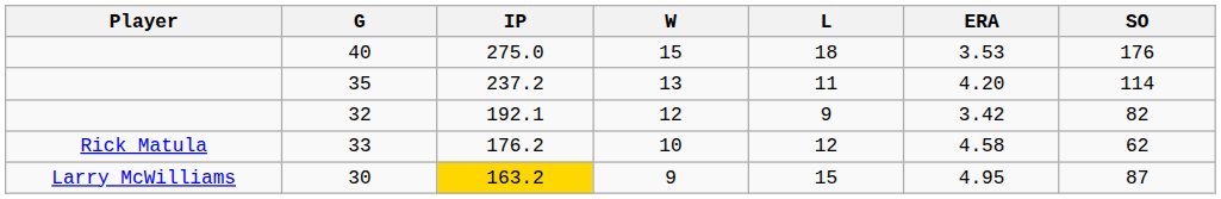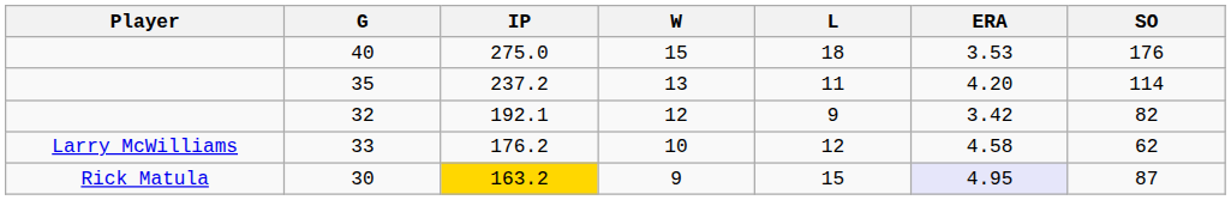 <table class="wikitable sortable">
 <tr>
 <th bgcolor="#DDDDFF" width="16%">Player</th>
 <th bgcolor="#DDDDFF" width="9%">G</th>
 <th bgcolor="#DDDDFF" width="9%">IP</th>
 <th bgcolor="#DDDDFF" width="9%">W</th>
 <th bgcolor="#DDDDFF" width="9%">L</th>
 <th bgcolor="#DDDDFF" width="9%">ERA</th>
 <th bgcolor="#DDDDFF" width="9%">SO</th>
 </tr>
 <tr align="center">
 <td></td>
 <td>40</td>
 <td>275.0</td>
 <td>15</td>
 <td>18</td>
 <td>3.53</td>
 <td>176</td>
 </tr>
 <tr align="center">
 <td></td>
 <td>35</td>
 <td>237.2</td>
 <td>13</td>
 <td>11</td>
 <td>4.20</td>
 <td>114</td>
 </tr>
 <tr align="center">
 <td></td>
 <td>32</td>
 <td>192.1</td>
 <td>12</td>
 <td>9</td>
 <td>3.42</td>
 <td>82</td>
 </tr>
 <tr align="center">
-<td><a href='#'>Rick Matula</a></td>
+<td><a href='#'>Larry McWilliams</a></td>
 <td>33</td>
 <td>176.2</td>
 <td>10</td>
 <td>12</td>
 <td>4.58</td>
 <td>62</td>
 </tr>
 <tr align="center">
-<td><a href='#'>Larry McWilliams</a></td>
+<td><a href='#'>Rick Matula</a></td>
 <td>30</td>
 <td style="background: gold;">163.2</td>
 <td>9</td>
 <td>15</td>
-<td>4.95</td>
+<td style="background: lavender;">4.95</td>
 <td>87</td>
 </tr>
 </table>
